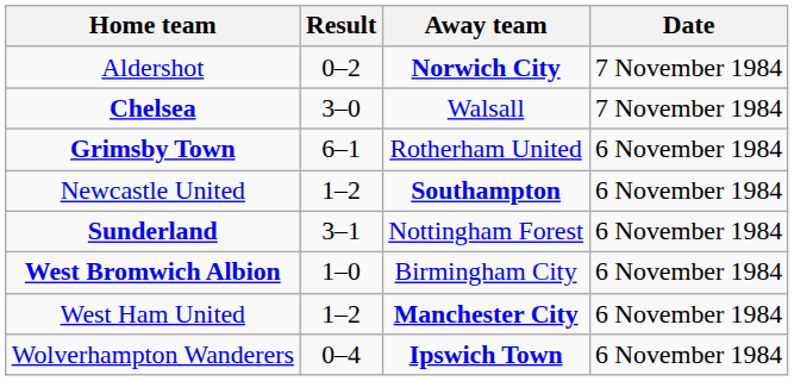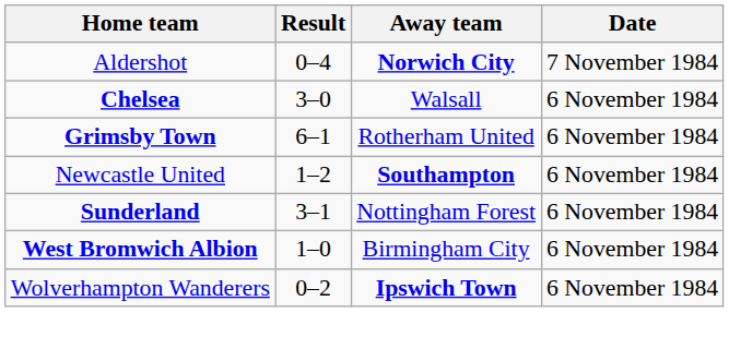 <table class="wikitable" style="text-align: center">
 <tr>
 <th>Home team</th>
 <th>Result</th>
 <th>Away team</th>
 <th>Date</th>
 </tr>
 <tr>
 <td><a href='#'>Aldershot</a></td>
-<td>0–2</td>
+<td>0–4</td>
 <td><strong><a href='#'>Norwich City</a></strong></td>
 <td>7 November 1984</td>
 </tr>
 <tr>
 <td><strong><a href='#'>Chelsea</a></strong></td>
 <td>3–0</td>
 <td><a href='#'>Walsall</a></td>
-<td>7 November 1984</td>
+<td>6 November 1984</td>
 </tr>
 <tr>
 <td><strong><a href='#'>Grimsby Town</a></strong></td>
 <td>6–1</td>
 <td><a href='#'>Rotherham United</a></td>
 <td>6 November 1984</td>
 </tr>
 <tr>
 <td><a href='#'>Newcastle United</a></td>
 <td>1–2</td>
 <td><strong><a href='#'>Southampton</a></strong></td>
 <td>6 November 1984</td>
 </tr>
 <tr>
 <td><strong><a href='#'>Sunderland</a></strong></td>
 <td>3–1</td>
 <td><a href='#'>Nottingham Forest</a></td>
 <td>6 November 1984</td>
 </tr>
 <tr>
 <td><strong><a href='#'>West Bromwich Albion</a></strong></td>
 <td>1–0</td>
 <td><a href='#'>Birmingham City</a></td>
 <td>6 November 1984</td>
 </tr>
 <tr>
-<td><a href='#'>West Ham United</a></td>
-<td>1–2</td>
-<td><strong><a href='#'>Manchester City</a></strong></td>
-<td>6 November 1984</td>
-</tr>
-<tr>
 <td><a href='#'>Wolverhampton Wanderers</a></td>
-<td>0–4</td>
+<td>0–2</td>
 <td><strong><a href='#'>Ipswich Town</a></strong></td>
 <td>6 November 1984</td>
 </tr>
 </table>
